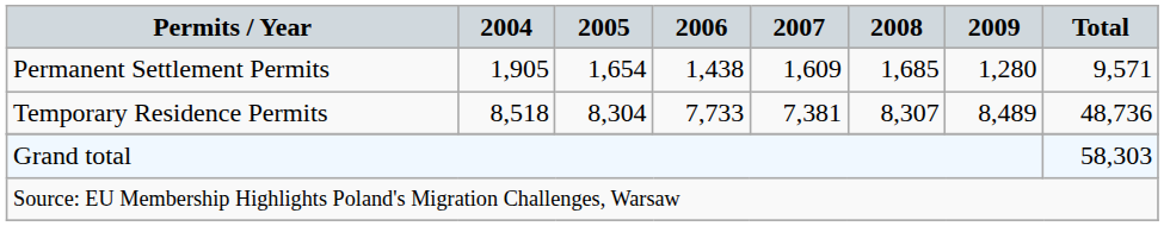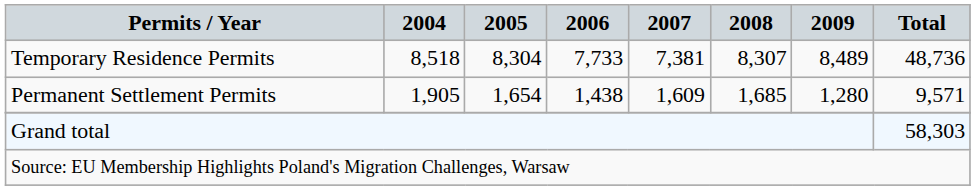 <table class="wikitable" width=600 style="float:right; margin:0 0.5em 0.5em 1em; font-size:85%;">
 <tr style="background:#d0d8dd;">
 <td style="text-align:center;"><strong>Permits / Year</strong></td>
 <td style="text-align:center;"><strong>2004</strong></td>
 <td style="text-align:center;"><strong>2005</strong></td>
 <td style="text-align:center;"><strong>2006</strong></td>
 <td style="text-align:center;"><strong>2007</strong></td>
 <td style="text-align:center;"><strong>2008</strong></td>
 <td style="text-align:center;"><strong>2009</strong></td>
 <td style="text-align:center;"><strong>Total</strong></td>
 </tr>
 <tr>
+<td>Temporary Residence Permits</td>
+<td style="text-align:right;">8,518</td>
+<td style="text-align:right;">8,304</td>
+<td style="text-align:right;">7,733</td>
+<td style="text-align:right;">7,381</td>
+<td style="text-align:right;">8,307</td>
+<td style="text-align:right;">8,489</td>
+<td style="text-align:right;">48,736</td>
+</tr>
+<tr>
 <td>Permanent Settlement Permits</td>
 <td style="text-align:right;">1,905</td>
 <td style="text-align:right;">1,654</td>
 <td style="text-align:right;">1,438</td>
 <td style="text-align:right;">1,609</td>
 <td style="text-align:right;">1,685</td>
 <td style="text-align:right;">1,280</td>
 <td style="text-align:right;">9,571</td>
-</tr>
-<tr>
-<td>Temporary Residence Permits</td>
-<td style="text-align:right;">8,518</td>
-<td style="text-align:right;">8,304</td>
-<td style="text-align:right;">7,733</td>
-<td style="text-align:right;">7,381</td>
-<td style="text-align:right;">8,307</td>
-<td style="text-align:right;">8,489</td>
-<td style="text-align:right;">48,736</td>
 </tr>
 <tr>
 </tr>
 <tr style="background:#f0f8ff;">
 <td colspan=7>Grand total</td>
 <td style="text-align:right;">58,303</td>
 </tr>
 <tr>
 <td colspan=8><small>Source: EU Membership Highlights Poland's Migration Challenges, Warsaw</small></td>
 </tr>
 </table>
